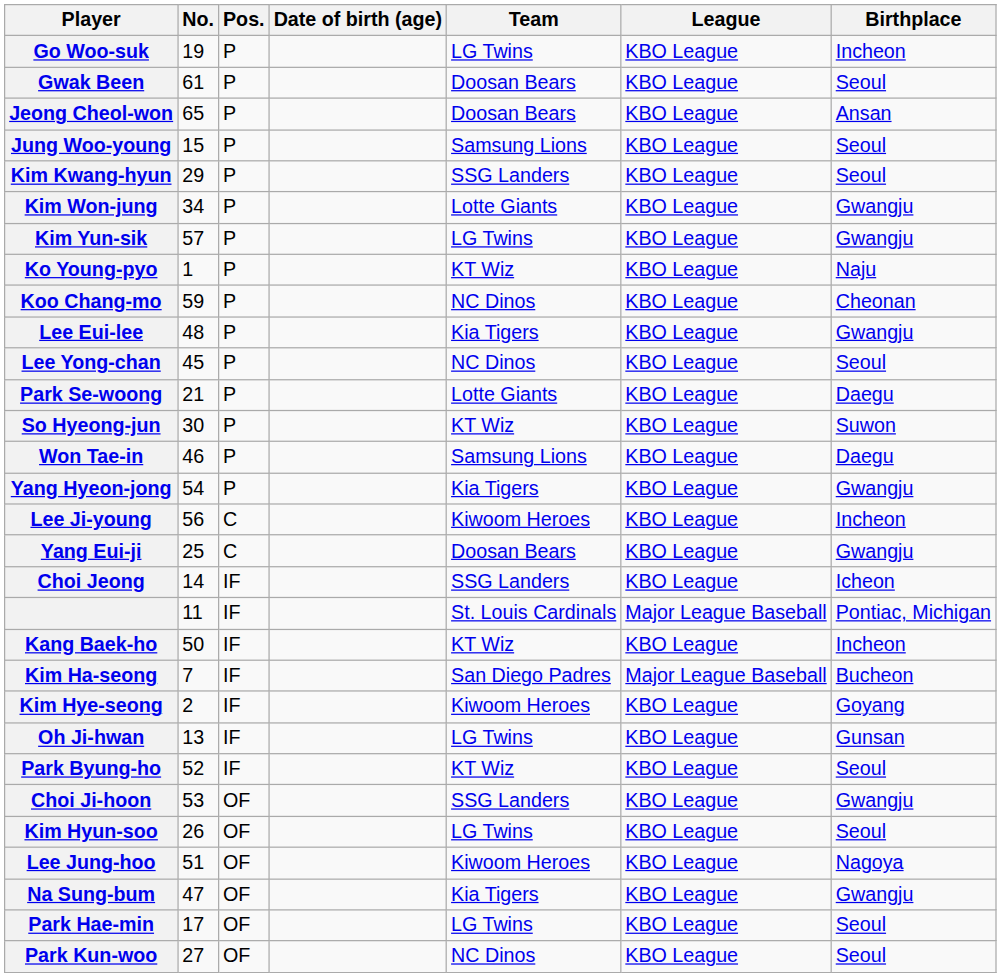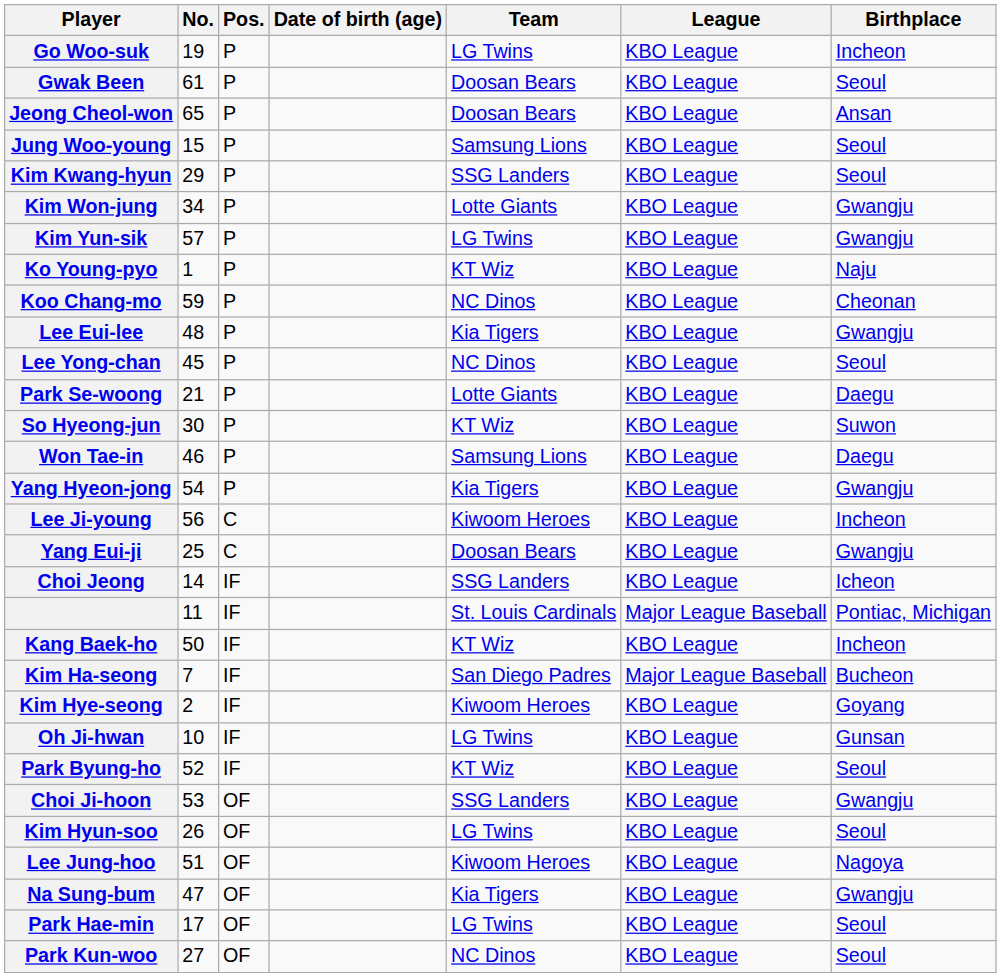 <table class="wikitable sortable plainrowheaders" style="white-space:nowrap;">
 <tr>
 <th scope="col">Player</th>
 <th scope="col">No.</th>
 <th scope="col">Pos.</th>
 <th scope="col">Date of birth (age)</th>
 <th scope="col">Team</th>
 <th scope="col">League</th>
 <th scope="col">Birthplace</th>
 </tr>
 <tr>
 <th scope="row"><a href='#'>Go Woo-suk</a></th>
 <td>19</td>
 <td>P</td>
 <td></td>
 <td> <a href='#'>LG Twins</a></td>
 <td><a href='#'>KBO League</a></td>
 <td> <a href='#'>Incheon</a></td>
 </tr>
 <tr>
 <th scope="row"><a href='#'>Gwak Been</a></th>
 <td>61</td>
 <td>P</td>
 <td></td>
 <td> <a href='#'>Doosan Bears</a></td>
 <td><a href='#'>KBO League</a></td>
 <td> <a href='#'>Seoul</a></td>
 </tr>
 <tr>
 <th scope="row"><a href='#'>Jeong Cheol-won</a></th>
 <td>65</td>
 <td>P</td>
 <td></td>
 <td> <a href='#'>Doosan Bears</a></td>
 <td><a href='#'>KBO League</a></td>
 <td> <a href='#'>Ansan</a></td>
 </tr>
 <tr>
 <th scope="row"><a href='#'>Jung Woo-young</a></th>
 <td>15</td>
 <td>P</td>
 <td></td>
 <td> <a href='#'>Samsung Lions</a></td>
 <td><a href='#'>KBO League</a></td>
 <td> <a href='#'>Seoul</a></td>
 </tr>
 <tr>
 <th scope="row"><a href='#'>Kim Kwang-hyun</a></th>
 <td>29</td>
 <td>P</td>
 <td></td>
 <td> <a href='#'>SSG Landers</a></td>
 <td><a href='#'>KBO League</a></td>
 <td> <a href='#'>Seoul</a></td>
 </tr>
 <tr>
 <th scope="row"><a href='#'>Kim Won-jung</a></th>
 <td>34</td>
 <td>P</td>
 <td></td>
 <td> <a href='#'>Lotte Giants</a></td>
 <td><a href='#'>KBO League</a></td>
 <td> <a href='#'>Gwangju</a></td>
 </tr>
 <tr>
 <th scope="row"><a href='#'>Kim Yun-sik</a></th>
 <td>57</td>
 <td>P</td>
 <td></td>
 <td> <a href='#'>LG Twins</a></td>
 <td><a href='#'>KBO League</a></td>
 <td> <a href='#'>Gwangju</a></td>
 </tr>
 <tr>
 <th scope="row"><a href='#'>Ko Young-pyo</a></th>
 <td>1</td>
 <td>P</td>
 <td></td>
 <td> <a href='#'>KT Wiz</a></td>
 <td><a href='#'>KBO League</a></td>
 <td> <a href='#'>Naju</a></td>
 </tr>
 <tr>
 <th scope="row"><a href='#'>Koo Chang-mo</a></th>
 <td>59</td>
 <td>P</td>
 <td></td>
 <td> <a href='#'>NC Dinos</a></td>
 <td><a href='#'>KBO League</a></td>
 <td> <a href='#'>Cheonan</a></td>
 </tr>
 <tr>
 <th scope="row"><a href='#'>Lee Eui-lee</a></th>
 <td>48</td>
 <td>P</td>
 <td></td>
 <td> <a href='#'>Kia Tigers</a></td>
 <td><a href='#'>KBO League</a></td>
 <td> <a href='#'>Gwangju</a></td>
 </tr>
 <tr>
 <th scope="row"><a href='#'>Lee Yong-chan</a></th>
 <td>45</td>
 <td>P</td>
 <td></td>
 <td> <a href='#'>NC Dinos</a></td>
 <td><a href='#'>KBO League</a></td>
 <td> <a href='#'>Seoul</a></td>
 </tr>
 <tr>
 <th scope="row"><a href='#'>Park Se-woong</a></th>
 <td>21</td>
 <td>P</td>
 <td></td>
 <td> <a href='#'>Lotte Giants</a></td>
 <td><a href='#'>KBO League</a></td>
 <td> <a href='#'>Daegu</a></td>
 </tr>
 <tr>
 <th scope="row"><a href='#'>So Hyeong-jun</a></th>
 <td>30</td>
 <td>P</td>
 <td></td>
 <td> <a href='#'>KT Wiz</a></td>
 <td><a href='#'>KBO League</a></td>
 <td> <a href='#'>Suwon</a></td>
 </tr>
 <tr>
 <th scope="row"><a href='#'>Won Tae-in</a></th>
 <td>46</td>
 <td>P</td>
 <td></td>
 <td> <a href='#'>Samsung Lions</a></td>
 <td><a href='#'>KBO League</a></td>
 <td> <a href='#'>Daegu</a></td>
 </tr>
 <tr>
 <th scope="row"><a href='#'>Yang Hyeon-jong</a></th>
 <td>54</td>
 <td>P</td>
 <td></td>
 <td> <a href='#'>Kia Tigers</a></td>
 <td><a href='#'>KBO League</a></td>
 <td> <a href='#'>Gwangju</a></td>
 </tr>
 <tr>
 <th scope="row"><a href='#'>Lee Ji-young</a></th>
 <td>56</td>
 <td>C</td>
 <td></td>
 <td> <a href='#'>Kiwoom Heroes</a></td>
 <td><a href='#'>KBO League</a></td>
 <td> <a href='#'>Incheon</a></td>
 </tr>
 <tr>
 <th scope="row"><a href='#'>Yang Eui-ji</a></th>
 <td>25</td>
 <td>C</td>
 <td></td>
 <td> <a href='#'>Doosan Bears</a></td>
 <td><a href='#'>KBO League</a></td>
 <td> <a href='#'>Gwangju</a></td>
 </tr>
 <tr>
 <th scope="row"><a href='#'>Choi Jeong</a></th>
 <td>14</td>
 <td>IF</td>
 <td></td>
 <td> <a href='#'>SSG Landers</a></td>
 <td><a href='#'>KBO League</a></td>
 <td> <a href='#'>Icheon</a></td>
 </tr>
 <tr>
 <th scope="row"></th>
 <td>11</td>
 <td>IF</td>
 <td></td>
 <td> <a href='#'>St. Louis Cardinals</a></td>
 <td><a href='#'>Major League Baseball</a></td>
 <td> <a href='#'>Pontiac, Michigan</a></td>
 </tr>
 <tr>
 <th scope="row"><a href='#'>Kang Baek-ho</a></th>
 <td>50</td>
 <td>IF</td>
 <td></td>
 <td> <a href='#'>KT Wiz</a></td>
 <td><a href='#'>KBO League</a></td>
 <td> <a href='#'>Incheon</a></td>
 </tr>
 <tr>
 <th scope="row"><a href='#'>Kim Ha-seong</a></th>
 <td>7</td>
 <td>IF</td>
 <td></td>
 <td> <a href='#'>San Diego Padres</a></td>
 <td><a href='#'>Major League Baseball</a></td>
 <td> <a href='#'>Bucheon</a></td>
 </tr>
 <tr>
 <th scope="row"><a href='#'>Kim Hye-seong</a></th>
 <td>2</td>
 <td>IF</td>
 <td></td>
 <td> <a href='#'>Kiwoom Heroes</a></td>
 <td><a href='#'>KBO League</a></td>
 <td> <a href='#'>Goyang</a></td>
 </tr>
 <tr>
 <th scope="row"><a href='#'>Oh Ji-hwan</a></th>
-<td>13</td>
+<td>10</td>
 <td>IF</td>
 <td></td>
 <td> <a href='#'>LG Twins</a></td>
 <td><a href='#'>KBO League</a></td>
 <td> <a href='#'>Gunsan</a></td>
 </tr>
 <tr>
 <th scope="row"><a href='#'>Park Byung-ho</a></th>
 <td>52</td>
 <td>IF</td>
 <td></td>
 <td> <a href='#'>KT Wiz</a></td>
 <td><a href='#'>KBO League</a></td>
 <td> <a href='#'>Seoul</a></td>
 </tr>
 <tr>
 <th scope="row"><a href='#'>Choi Ji-hoon</a></th>
 <td>53</td>
 <td>OF</td>
 <td></td>
 <td> <a href='#'>SSG Landers</a></td>
 <td><a href='#'>KBO League</a></td>
 <td> <a href='#'>Gwangju</a></td>
 </tr>
 <tr>
 <th scope="row"><a href='#'>Kim Hyun-soo</a></th>
 <td>26</td>
 <td>OF</td>
 <td></td>
 <td> <a href='#'>LG Twins</a></td>
 <td><a href='#'>KBO League</a></td>
 <td> <a href='#'>Seoul</a></td>
 </tr>
 <tr>
 <th scope="row"><a href='#'>Lee Jung-hoo</a></th>
 <td>51</td>
 <td>OF</td>
 <td></td>
 <td> <a href='#'>Kiwoom Heroes</a></td>
 <td><a href='#'>KBO League</a></td>
 <td> <a href='#'>Nagoya</a></td>
 </tr>
 <tr>
 <th scope="row"><a href='#'>Na Sung-bum</a></th>
 <td>47</td>
 <td>OF</td>
 <td></td>
 <td> <a href='#'>Kia Tigers</a></td>
 <td><a href='#'>KBO League</a></td>
 <td> <a href='#'>Gwangju</a></td>
 </tr>
 <tr>
 <th scope="row"><a href='#'>Park Hae-min</a></th>
 <td>17</td>
 <td>OF</td>
 <td></td>
 <td> <a href='#'>LG Twins</a></td>
 <td><a href='#'>KBO League</a></td>
 <td> <a href='#'>Seoul</a></td>
 </tr>
 <tr>
 <th scope="row"><a href='#'>Park Kun-woo</a></th>
 <td>27</td>
 <td>OF</td>
 <td></td>
 <td> <a href='#'>NC Dinos</a></td>
 <td><a href='#'>KBO League</a></td>
 <td> <a href='#'>Seoul</a></td>
 </tr>
 </table>
